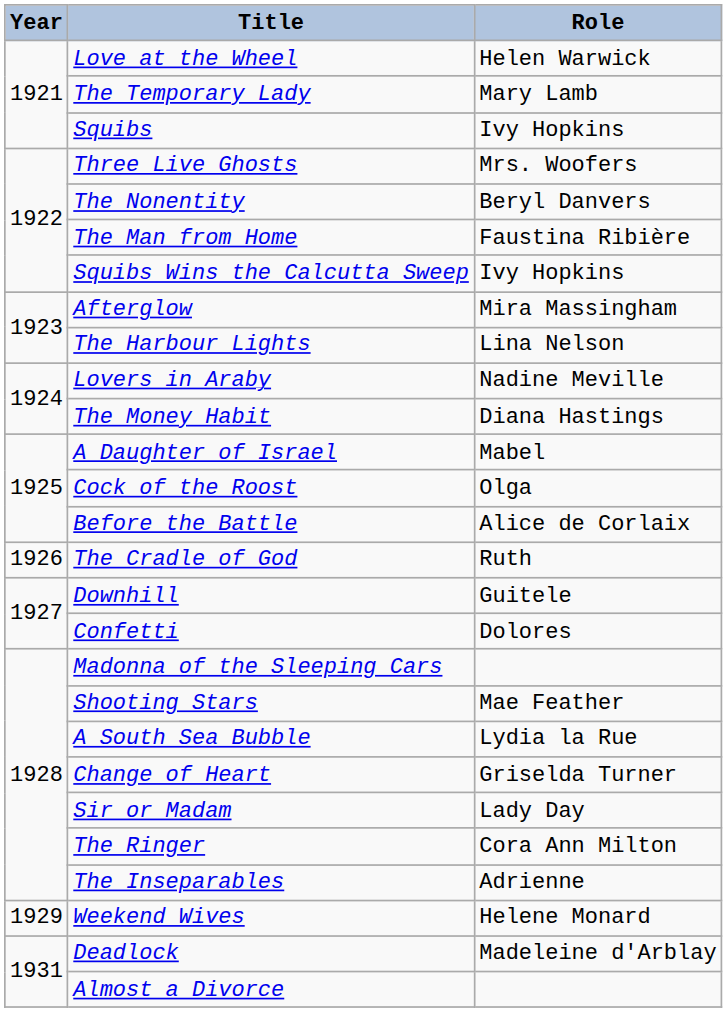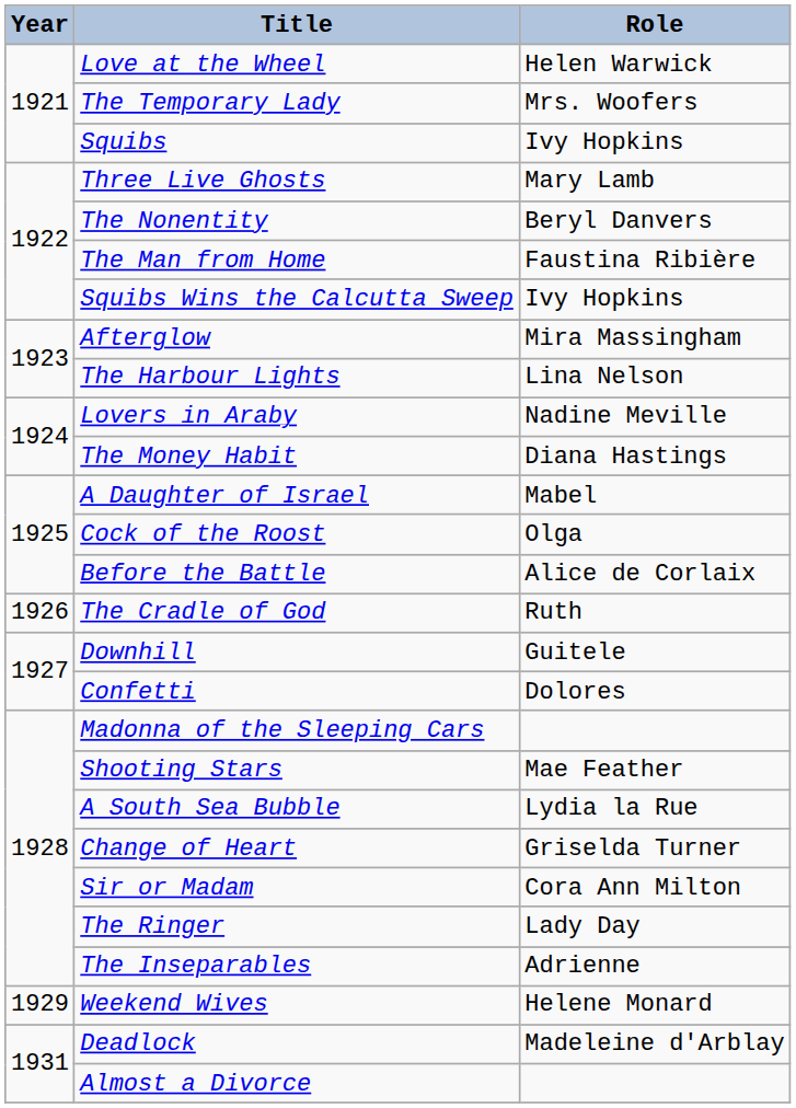 <table class="wikitable">
 <tr>
 <th style="background:#B0C4DE;">Year</th>
 <th style="background:#B0C4DE;">Title</th>
 <th style="background:#B0C4DE;">Role</th>
 </tr>
 <tr>
 <td rowspan=3>1921</td>
 <td><em><a href='#'>Love at the Wheel</a></em></td>
 <td>Helen Warwick</td>
 </tr>
 <tr>
 <td><em><a href='#'>The Temporary Lady</a></em></td>
-<td>Mary Lamb</td>
+<td>Mrs. Woofers</td>
 </tr>
 <tr>
 <td><em><a href='#'>Squibs</a></em></td>
 <td>Ivy Hopkins</td>
 </tr>
 <tr>
 <td rowspan=4>1922</td>
 <td><em><a href='#'>Three Live Ghosts</a></em></td>
-<td>Mrs. Woofers</td>
+<td>Mary Lamb</td>
 </tr>
 <tr>
 <td><em><a href='#'>The Nonentity</a></em></td>
 <td>Beryl Danvers</td>
 </tr>
 <tr>
 <td><em><a href='#'>The Man from Home</a></em></td>
 <td>Faustina Ribière</td>
 </tr>
 <tr>
 <td><em><a href='#'>Squibs Wins the Calcutta Sweep</a></em></td>
 <td>Ivy Hopkins</td>
 </tr>
 <tr>
 <td rowspan=2>1923</td>
 <td><em><a href='#'>Afterglow</a></em></td>
 <td>Mira Massingham</td>
 </tr>
 <tr>
 <td><em><a href='#'>The Harbour Lights</a></em></td>
 <td>Lina Nelson</td>
 </tr>
 <tr>
 <td rowspan=2>1924</td>
 <td><em><a href='#'>Lovers in Araby</a></em></td>
 <td>Nadine Meville</td>
 </tr>
 <tr>
 <td><em><a href='#'>The Money Habit</a></em></td>
 <td>Diana Hastings</td>
 </tr>
 <tr>
 <td rowspan=3>1925</td>
 <td><em><a href='#'>A Daughter of Israel</a></em></td>
 <td>Mabel</td>
 </tr>
 <tr>
 <td><em><a href='#'>Cock of the Roost</a></em></td>
 <td>Olga</td>
 </tr>
 <tr>
 <td><em><a href='#'>Before the Battle</a></em></td>
 <td>Alice de Corlaix</td>
 </tr>
 <tr>
 <td>1926</td>
 <td><em><a href='#'>The Cradle of God</a></em></td>
 <td>Ruth</td>
 </tr>
 <tr>
 <td rowspan=2>1927</td>
 <td><em><a href='#'>Downhill</a></em></td>
 <td>Guitele</td>
 </tr>
 <tr>
 <td><em><a href='#'>Confetti</a></em></td>
 <td>Dolores</td>
 </tr>
 <tr>
 <td rowspan=7>1928</td>
 <td><em><a href='#'>Madonna of the Sleeping Cars</a></em></td>
 <td></td>
 </tr>
 <tr>
 <td><em><a href='#'>Shooting Stars</a></em></td>
 <td>Mae Feather</td>
 </tr>
 <tr>
 <td><em><a href='#'>A South Sea Bubble</a></em></td>
 <td>Lydia la Rue</td>
 </tr>
 <tr>
 <td><em><a href='#'>Change of Heart</a></em></td>
 <td>Griselda Turner</td>
 </tr>
 <tr>
 <td><em><a href='#'>Sir or Madam</a></em></td>
-<td>Lady Day</td>
+<td>Cora Ann Milton</td>
 </tr>
 <tr>
 <td><em><a href='#'>The Ringer</a></em></td>
-<td>Cora Ann Milton</td>
+<td>Lady Day</td>
 </tr>
 <tr>
 <td><em><a href='#'>The Inseparables</a></em></td>
 <td>Adrienne</td>
 </tr>
 <tr>
 <td>1929</td>
 <td><em><a href='#'>Weekend Wives</a></em></td>
 <td>Helene Monard</td>
 </tr>
 <tr>
 <td rowspan=2>1931</td>
 <td><em><a href='#'>Deadlock</a></em></td>
 <td>Madeleine d'Arblay</td>
 </tr>
 <tr>
 <td><em><a href='#'>Almost a Divorce</a></em></td>
 <td></td>
 </tr>
 </table>
